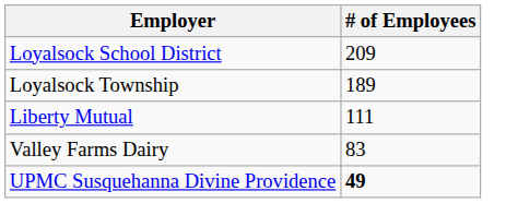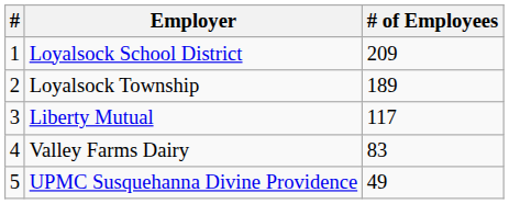 <table class="wikitable sortable" border="1">
 <tr>
+<th>#</th>
 <th>Employer</th>
 <th># of Employees</th>
 </tr>
 <tr>
+<td>1</td>
 <td><a href='#'>Loyalsock School District</a></td>
 <td>209</td>
 </tr>
 <tr>
+<td>2</td>
 <td>Loyalsock Township</td>
 <td>189</td>
 </tr>
 <tr>
+<td>3</td>
 <td><a href='#'>Liberty Mutual</a></td>
-<td>111</td>
+<td>117</td>
 </tr>
 <tr>
+<td>4</td>
 <td>Valley Farms Dairy</td>
 <td>83</td>
 </tr>
 <tr>
+<td>5</td>
 <td><a href='#'>UPMC Susquehanna Divine Providence</a></td>
-<td><strong>49</strong></td>
+<td>49</td>
 </tr>
 </table>
